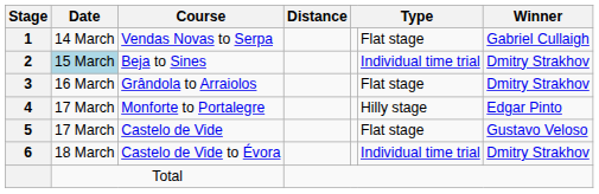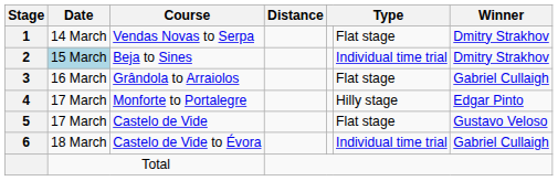 <table class="wikitable">
 <tr>
 <th scope="col">Stage</th>
 <th scope="col">Date</th>
 <th scope="col">Course</th>
 <th scope="col">Distance</th>
 <th scope="col" colspan="2">Type</th>
 <th scope="col">Winner</th>
 </tr>
 <tr>
 <th scope="row">1</th>
 <td style="text-align:right">14 March</td>
 <td><a href='#'>Vendas Novas</a> to <a href='#'>Serpa</a></td>
 <td style="text-align:center;"></td>
 <td></td>
 <td>Flat stage</td>
-<td><a href='#'>Gabriel Cullaigh</a></td>
+<td><a href='#'>Dmitry Strakhov</a></td>
 </tr>
 <tr>
 <th scope="row">2</th>
 <td style="background: lightblue; text-align:right">15 March</td>
 <td><a href='#'>Beja</a> to <a href='#'>Sines</a></td>
 <td style="text-align:center;"></td>
 <td></td>
 <td><a href='#'>Individual time trial</a></td>
 <td><a href='#'>Dmitry Strakhov</a></td>
 </tr>
 <tr>
 <th scope="row">3</th>
 <td style="text-align:right">16 March</td>
 <td><a href='#'>Grândola</a> to <a href='#'>Arraiolos</a></td>
 <td style="text-align:center;"></td>
 <td></td>
 <td>Flat stage</td>
-<td><a href='#'>Dmitry Strakhov</a></td>
+<td><a href='#'>Gabriel Cullaigh</a></td>
 </tr>
 <tr>
 <th scope="row">4</th>
 <td style="text-align:right">17 March</td>
 <td><a href='#'>Monforte</a> to <a href='#'>Portalegre</a></td>
 <td style="text-align:center;"></td>
 <td></td>
 <td>Hilly stage</td>
 <td><a href='#'>Edgar Pinto</a></td>
 </tr>
 <tr>
 <th scope="row">5</th>
 <td style="text-align:right">17 March</td>
 <td><a href='#'>Castelo de Vide</a></td>
 <td style="text-align:center;"></td>
 <td></td>
 <td>Flat stage</td>
 <td><a href='#'>Gustavo Veloso</a></td>
 </tr>
 <tr>
 <th scope="row">6</th>
 <td style="text-align:right">18 March</td>
 <td><a href='#'>Castelo de Vide</a> to <a href='#'>Évora</a></td>
 <td style="text-align:center;"></td>
 <td></td>
 <td><a href='#'>Individual time trial</a></td>
-<td><a href='#'>Dmitry Strakhov</a></td>
+<td><a href='#'>Gabriel Cullaigh</a></td>
 </tr>
 <tr>
 <th scope="row"></th>
 <td colspan="2" style="text-align:center">Total</td>
 <td colspan="5" style="text-align:center"></td>
 </tr>
 </table>
